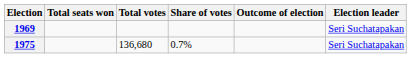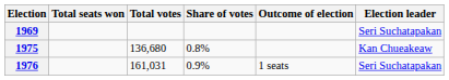 <table class="wikitable">
 <tr>
 <th>Election</th>
 <th>Total seats won</th>
 <th>Total votes</th>
 <th>Share of votes</th>
 <th>Outcome of election</th>
 <th>Election leader</th>
 </tr>
 <tr>
 <th><a href='#'>1969</a></th>
 <td></td>
 <td></td>
 <td></td>
 <td></td>
 <td><a href='#'>Seri Suchatapakan</a></td>
 </tr>
 <tr>
 <th><a href='#'>1975</a></th>
 <td></td>
 <td>136,680</td>
-<td>0.7%</td>
+<td>0.8%</td>
 <td></td>
+<td><a href='#'>Kan Chueakeaw</a></td>
+</tr>
+<tr>
+<th><a href='#'>1976</a></th>
+<td></td>
+<td>161,031</td>
+<td>0.9%</td>
+<td>1 seats</td>
 <td><a href='#'>Seri Suchatapakan</a></td>
 </tr>
 </table>
